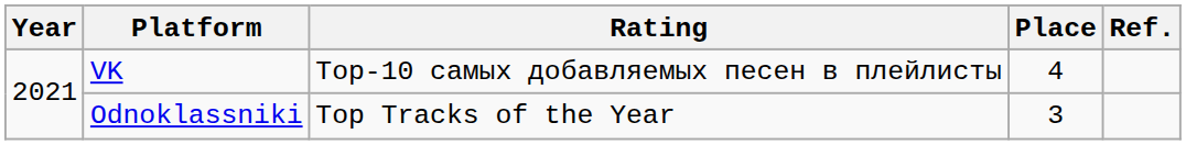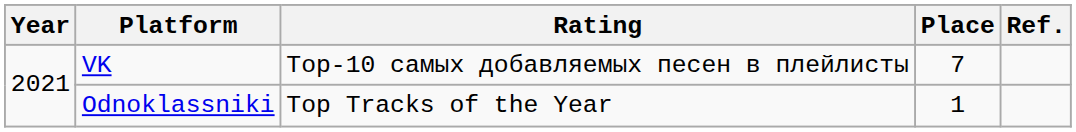 <table class="wikitable">
 <tr>
 <th>Year</th>
 <th>Platform</th>
 <th>Rating</th>
 <th>Place</th>
 <th>Ref.</th>
 </tr>
 <tr>
 <td rowspan="2">2021</td>
 <td><a href='#'>VK</a></td>
 <td>Top-10 самых добавляемых песен в плейлисты</td>
-<td align="center">4</td>
+<td align="center">7</td>
 <td align="center"></td>
 </tr>
 <tr>
 <td><a href='#'>Odnoklassniki</a></td>
 <td>Top Tracks of the Year</td>
-<td align="center">3</td>
+<td align="center">1</td>
 <td align="center"></td>
 </tr>
 </table>
